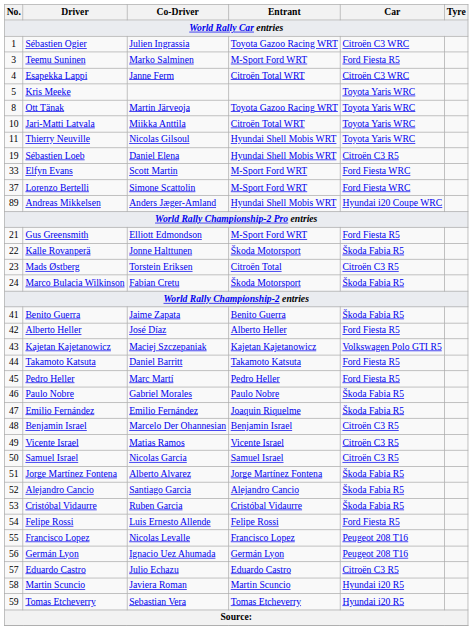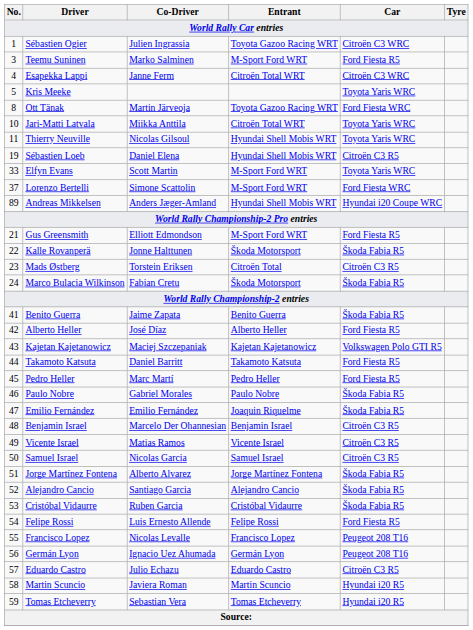 <table class="wikitable" style="font-size: 85%;">
 <tr>
 <th>No.</th>
 <th>Driver</th>
 <th>Co-Driver</th>
 <th>Entrant</th>
 <th>Car</th>
 <th>Tyre</th>
 </tr>
 <tr>
 <td style="background-color:#EAECF0; text-align:center" colspan="6"><strong><em><a href='#'>World Rally Car</a> entries</em></strong></td>
 </tr>
 <tr>
 <td align="center">1</td>
 <td> <a href='#'>Sébastien Ogier</a></td>
 <td> <a href='#'>Julien Ingrassia</a></td>
 <td> <a href='#'>Toyota Gazoo Racing WRT</a></td>
 <td><a href='#'>Citroën C3 WRC</a></td>
 <td align="center"></td>
 </tr>
 <tr>
 <td align="center">3</td>
 <td> <a href='#'>Teemu Suninen</a></td>
 <td> <a href='#'>Marko Salminen</a></td>
 <td> <a href='#'>M-Sport Ford WRT</a></td>
 <td><a href='#'>Ford Fiesta R5</a></td>
 <td align="center"></td>
 </tr>
 <tr>
 <td align="center">4</td>
 <td> <a href='#'>Esapekka Lappi</a></td>
 <td> <a href='#'>Janne Ferm</a></td>
 <td> <a href='#'>Citroën Total WRT</a></td>
 <td><a href='#'>Citroën C3 WRC</a></td>
 <td align="center"></td>
 </tr>
 <tr>
 <td align="center">5</td>
 <td> <a href='#'>Kris Meeke</a></td>
 <td></td>
 <td></td>
 <td><a href='#'>Toyota Yaris WRC</a></td>
 <td align="center"></td>
 </tr>
 <tr>
 <td align="center">8</td>
 <td> <a href='#'>Ott Tänak</a></td>
 <td> <a href='#'>Martin Järveoja</a></td>
 <td> <a href='#'>Toyota Gazoo Racing WRT</a></td>
-<td><a href='#'>Toyota Yaris WRC</a></td>
+<td><a href='#'>Ford Fiesta WRC</a></td>
 <td align="center"></td>
 </tr>
 <tr>
 <td align="center">10</td>
 <td> <a href='#'>Jari-Matti Latvala</a></td>
 <td> <a href='#'>Miikka Anttila</a></td>
 <td> <a href='#'>Citroën Total WRT</a></td>
 <td><a href='#'>Toyota Yaris WRC</a></td>
 <td align="center"></td>
 </tr>
 <tr>
 <td align="center">11</td>
 <td> <a href='#'>Thierry Neuville</a></td>
 <td> <a href='#'>Nicolas Gilsoul</a></td>
 <td> <a href='#'>Hyundai Shell Mobis WRT</a></td>
 <td><a href='#'>Toyota Yaris WRC</a></td>
 <td align="center"></td>
 </tr>
 <tr>
 <td align="center">19</td>
 <td> <a href='#'>Sébastien Loeb</a></td>
 <td> <a href='#'>Daniel Elena</a></td>
 <td> <a href='#'>Hyundai Shell Mobis WRT</a></td>
 <td><a href='#'>Citroën C3 R5</a></td>
 <td align="center"></td>
 </tr>
 <tr>
 <td align="center">33</td>
 <td> <a href='#'>Elfyn Evans</a></td>
 <td> <a href='#'>Scott Martin</a></td>
 <td> <a href='#'>M-Sport Ford WRT</a></td>
-<td><a href='#'>Ford Fiesta WRC</a></td>
+<td><a href='#'>Toyota Yaris WRC</a></td>
 <td align="center"></td>
 </tr>
 <tr>
 <td align="center">37</td>
 <td> <a href='#'>Lorenzo Bertelli</a></td>
 <td> <a href='#'>Simone Scattolin</a></td>
 <td> <a href='#'>M-Sport Ford WRT</a></td>
 <td><a href='#'>Ford Fiesta WRC</a></td>
 <td align="center"></td>
 </tr>
 <tr>
 <td align="center">89</td>
 <td> <a href='#'>Andreas Mikkelsen</a></td>
 <td> <a href='#'>Anders Jæger-Amland</a></td>
 <td> <a href='#'>Hyundai Shell Mobis WRT</a></td>
 <td><a href='#'>Hyundai i20 Coupe WRC</a></td>
 <td align="center"></td>
 </tr>
 <tr>
 <td style="background-color:#EAECF0; text-align:center" colspan="6"><strong><em><a href='#'>World Rally Championship-2 Pro</a> entries</em></strong></td>
 </tr>
 <tr>
 <td align="center">21</td>
 <td> <a href='#'>Gus Greensmith</a></td>
 <td> <a href='#'>Elliott Edmondson</a></td>
 <td> <a href='#'>M-Sport Ford WRT</a></td>
 <td><a href='#'>Ford Fiesta R5</a></td>
 <td align="center"></td>
 </tr>
 <tr>
 <td align="center">22</td>
 <td> <a href='#'>Kalle Rovanperä</a></td>
 <td> <a href='#'>Jonne Halttunen</a></td>
 <td> <a href='#'>Škoda Motorsport</a></td>
 <td><a href='#'>Škoda Fabia R5</a></td>
 <td align="center"></td>
 </tr>
 <tr>
 <td align="center">23</td>
 <td> <a href='#'>Mads Østberg</a></td>
 <td> <a href='#'>Torstein Eriksen</a></td>
 <td> <a href='#'>Citroën Total</a></td>
 <td><a href='#'>Citroën C3 R5</a></td>
 <td align="center"></td>
 </tr>
 <tr>
 <td align="center">24</td>
 <td nowrap> <a href='#'>Marco Bulacia Wilkinson</a></td>
 <td> <a href='#'>Fabian Cretu</a></td>
 <td> <a href='#'>Škoda Motorsport</a></td>
 <td><a href='#'>Škoda Fabia R5</a></td>
 <td align="center"></td>
 </tr>
 <tr>
 <td style="background-color:#EAECF0; text-align:center" colspan="6"><strong><em><a href='#'>World Rally Championship-2</a> entries</em></strong></td>
 </tr>
 <tr>
 <td align="center">41</td>
 <td> <a href='#'>Benito Guerra</a></td>
 <td> <a href='#'>Jaime Zapata</a></td>
 <td> <a href='#'>Benito Guerra</a></td>
 <td><a href='#'>Škoda Fabia R5</a></td>
 <td align="center"></td>
 </tr>
 <tr>
 <td align="center">42</td>
 <td> <a href='#'>Alberto Heller</a></td>
 <td> <a href='#'>José Díaz</a></td>
 <td> <a href='#'>Alberto Heller</a></td>
 <td><a href='#'>Ford Fiesta R5</a></td>
 <td align="center"></td>
 </tr>
 <tr>
 <td align="center">43</td>
 <td> <a href='#'>Kajetan Kajetanowicz</a></td>
 <td> <a href='#'>Maciej Szczepaniak</a></td>
 <td> <a href='#'>Kajetan Kajetanowicz</a></td>
 <td nowrap><a href='#'>Volkswagen Polo GTI R5</a></td>
 <td align="center"></td>
 </tr>
 <tr>
 <td align="center">44</td>
 <td> <a href='#'>Takamoto Katsuta</a></td>
 <td> <a href='#'>Daniel Barritt</a></td>
 <td> <a href='#'>Takamoto Katsuta</a></td>
 <td><a href='#'>Ford Fiesta R5</a></td>
 <td align="center"></td>
 </tr>
 <tr>
 <td align="center">45</td>
 <td> <a href='#'>Pedro Heller</a></td>
 <td> <a href='#'>Marc Martí</a></td>
 <td> <a href='#'>Pedro Heller</a></td>
 <td><a href='#'>Ford Fiesta R5</a></td>
 <td align="center"></td>
 </tr>
 <tr>
 <td align="center">46</td>
 <td> <a href='#'>Paulo Nobre</a></td>
 <td> <a href='#'>Gabriel Morales</a></td>
 <td> <a href='#'>Paulo Nobre</a></td>
 <td><a href='#'>Škoda Fabia R5</a></td>
 <td align="center"></td>
 </tr>
 <tr>
 <td align="center">47</td>
 <td> <a href='#'>Emilio Fernández</a></td>
 <td> <a href='#'>Emilio Fernández</a></td>
 <td> <a href='#'>Joaquin Riquelme</a></td>
 <td><a href='#'>Škoda Fabia R5</a></td>
 <td align="center"></td>
 </tr>
 <tr>
 <td align="center">48</td>
 <td> <a href='#'>Benjamin Israel</a></td>
 <td nowrap> <a href='#'>Marcelo Der Ohannesian</a></td>
 <td> <a href='#'>Benjamin Israel</a></td>
 <td><a href='#'>Citroën C3 R5</a></td>
 <td align="center"></td>
 </tr>
 <tr>
 <td align="center">49</td>
 <td> <a href='#'>Vicente Israel</a></td>
 <td> <a href='#'>Matias Ramos</a></td>
 <td> <a href='#'>Vicente Israel</a></td>
 <td><a href='#'>Citroën C3 R5</a></td>
 <td align="center"></td>
 </tr>
 <tr>
 <td align="center">50</td>
 <td> <a href='#'>Samuel Israel</a></td>
 <td> <a href='#'>Nicolas Garcia</a></td>
 <td> <a href='#'>Samuel Israel</a></td>
 <td><a href='#'>Citroën C3 R5</a></td>
 <td align="center"></td>
 </tr>
 <tr>
 <td align="center">51</td>
 <td> <a href='#'>Jorge Martínez Fontena</a></td>
 <td> <a href='#'>Alberto Alvarez</a></td>
 <td> <a href='#'>Jorge Martínez Fontena</a></td>
 <td><a href='#'>Škoda Fabia R5</a></td>
 <td align="center"></td>
 </tr>
 <tr>
 <td align="center">52</td>
 <td> <a href='#'>Alejandro Cancio</a></td>
 <td> <a href='#'>Santiago Garcia</a></td>
 <td> <a href='#'>Alejandro Cancio</a></td>
 <td><a href='#'>Škoda Fabia R5</a></td>
 <td align="center"></td>
 </tr>
 <tr>
 <td align="center">53</td>
 <td> <a href='#'>Cristóbal Vidaurre</a></td>
 <td> <a href='#'>Ruben Garcia</a></td>
 <td> <a href='#'>Cristóbal Vidaurre</a></td>
 <td><a href='#'>Škoda Fabia R5</a></td>
 <td align="center"></td>
 </tr>
 <tr>
 <td align="center">54</td>
 <td> <a href='#'>Felipe Rossi</a></td>
 <td> <a href='#'>Luis Ernesto Allende</a></td>
 <td> <a href='#'>Felipe Rossi</a></td>
 <td><a href='#'>Ford Fiesta R5</a></td>
 <td align="center"></td>
 </tr>
 <tr>
 <td align="center">55</td>
 <td> <a href='#'>Francisco Lopez</a></td>
 <td> <a href='#'>Nicolas Levalle</a></td>
 <td> <a href='#'>Francisco Lopez</a></td>
 <td><a href='#'>Peugeot 208 T16</a></td>
 <td align="center"></td>
 </tr>
 <tr>
 <td align="center">56</td>
 <td> <a href='#'>Germán Lyon</a></td>
 <td> <a href='#'>Ignacio Uez Ahumada</a></td>
 <td> <a href='#'>Germán Lyon</a></td>
 <td><a href='#'>Peugeot 208 T16</a></td>
 <td align="center"></td>
 </tr>
 <tr>
 <td align="center">57</td>
 <td> <a href='#'>Eduardo Castro</a></td>
 <td> <a href='#'>Julio Echazu</a></td>
 <td> <a href='#'>Eduardo Castro</a></td>
 <td><a href='#'>Citroën C3 R5</a></td>
 <td align="center"></td>
 </tr>
 <tr>
 <td align="center">58</td>
 <td> <a href='#'>Martin Scuncio</a></td>
 <td> <a href='#'>Javiera Roman</a></td>
 <td> <a href='#'>Martin Scuncio</a></td>
 <td><a href='#'>Hyundai i20 R5</a></td>
 <td align="center"></td>
 </tr>
 <tr>
 <td align="center">59</td>
 <td> <a href='#'>Tomas Etcheverry</a></td>
 <td> <a href='#'>Sebastian Vera</a></td>
 <td> <a href='#'>Tomas Etcheverry</a></td>
 <td><a href='#'>Hyundai i20 R5</a></td>
 <td align="center"></td>
 </tr>
 <tr>
 <th colspan="6">Source:</th>
 </tr>
 <tr>
 </tr>
 </table>
